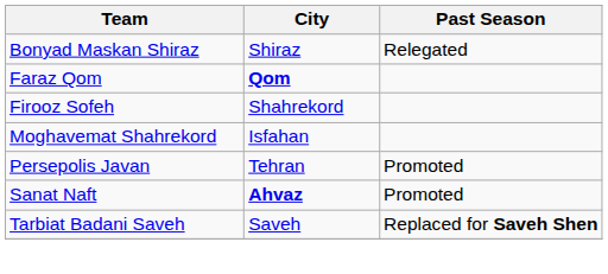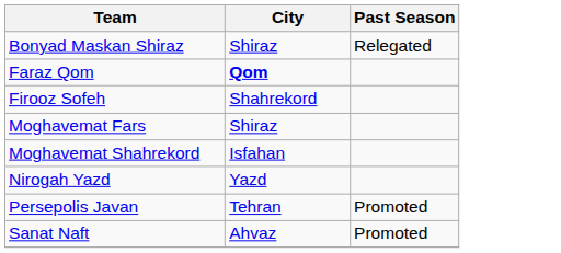 <table class="wikitable sortable">
 <tr>
 <th width=200>Team</th>
 <th width=110>City</th>
 <th>Past Season</th>
 </tr>
 <tr>
 <td align="left"><a href='#'>Bonyad Maskan Shiraz</a></td>
 <td><a href='#'>Shiraz</a></td>
 <td>Relegated</td>
 </tr>
 <tr>
 <td align="left"><a href='#'>Faraz Qom</a></td>
 <td><strong><a href='#'>Qom</a></strong></td>
 <td></td>
 </tr>
 <tr>
 <td align="left"><a href='#'>Firooz Sofeh</a></td>
 <td><a href='#'>Shahrekord</a></td>
 <td></td>
 </tr>
 <tr>
+<td align="left"><a href='#'>Moghavemat Fars</a></td>
+<td><a href='#'>Shiraz</a></td>
+<td></td>
+</tr>
+<tr>
 <td align="left"><a href='#'>Moghavemat Shahrekord</a></td>
 <td><a href='#'>Isfahan</a></td>
+<td></td>
+</tr>
+<tr>
+<td align="left"><a href='#'>Nirogah Yazd</a></td>
+<td><a href='#'>Yazd</a></td>
 <td></td>
 </tr>
 <tr>
 <td align="left"><a href='#'>Persepolis Javan</a></td>
 <td><a href='#'>Tehran</a></td>
 <td>Promoted</td>
 </tr>
 <tr>
 <td align="left"><a href='#'>Sanat Naft</a></td>
-<td><strong><a href='#'>Ahvaz</a></strong></td>
+<td><a href='#'>Ahvaz</a></td>
 <td>Promoted</td>
-</tr>
-<tr>
-<td align="left"><a href='#'>Tarbiat Badani Saveh</a></td>
-<td><a href='#'>Saveh</a></td>
-<td>Replaced for <strong>Saveh Shen</strong></td>
 </tr>
 <tr>
 </tr>
 </table>
